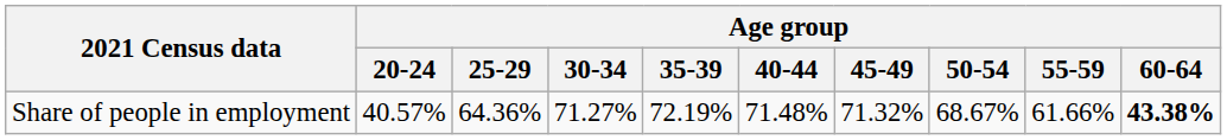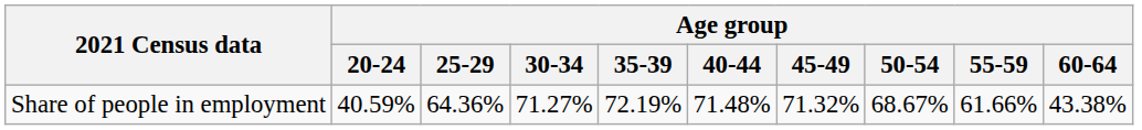 <table class="wikitable">
 <tr>
 <th rowspan="2">2021 Census data</th>
 <th colspan="9">Age group</th>
 </tr>
 <tr>
 <th>20-24</th>
 <th>25-29</th>
 <th>30-34</th>
 <th>35-39</th>
 <th>40-44</th>
 <th>45-49</th>
 <th>50-54</th>
 <th>55-59</th>
 <th>60-64</th>
 </tr>
 <tr>
 <td>Share of people in employment</td>
-<td>40.57%</td>
+<td>40.59%</td>
 <td>64.36%</td>
 <td>71.27%</td>
 <td>72.19%</td>
 <td>71.48%</td>
 <td>71.32%</td>
 <td>68.67%</td>
 <td>61.66%</td>
-<td><strong>43.38%</strong></td>
+<td>43.38%</td>
 </tr>
 </table>
